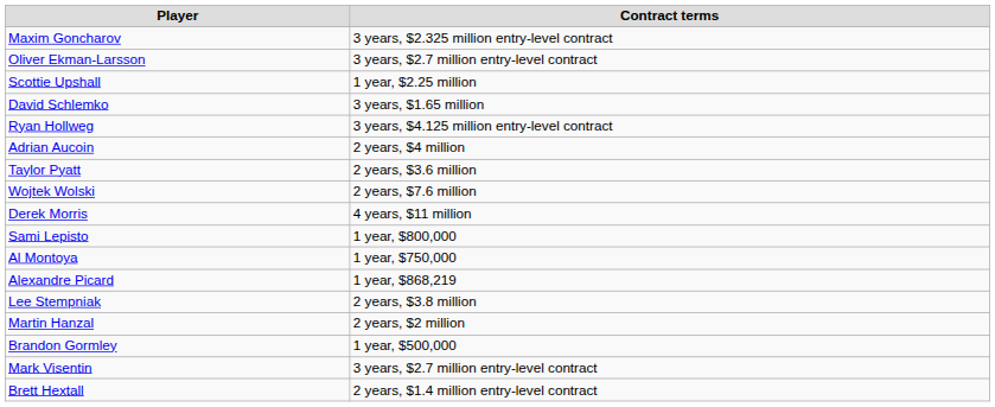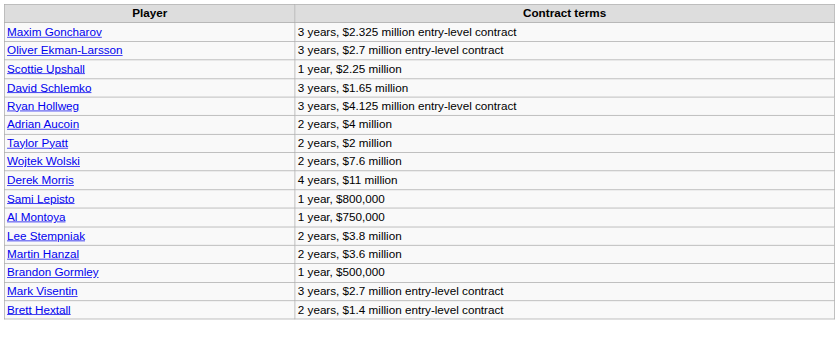 <table class="wikitable" width=90%>
 <tr align="center" bgcolor="#dddddd">
 <td><strong>Player</strong></td>
 <td><strong>Contract terms</strong></td>
 </tr>
 <tr>
 <td><a href='#'>Maxim Goncharov</a></td>
 <td>3 years, $2.325 million entry-level contract</td>
 </tr>
 <tr>
 <td><a href='#'>Oliver Ekman-Larsson</a></td>
 <td>3 years, $2.7 million entry-level contract</td>
 </tr>
 <tr>
 <td><a href='#'>Scottie Upshall</a></td>
 <td>1 year, $2.25 million</td>
 </tr>
 <tr>
 <td><a href='#'>David Schlemko</a></td>
 <td>3 years, $1.65 million</td>
 </tr>
 <tr>
 <td><a href='#'>Ryan Hollweg</a></td>
 <td>3 years, $4.125 million entry-level contract</td>
 </tr>
 <tr>
 <td><a href='#'>Adrian Aucoin</a></td>
 <td>2 years, $4 million</td>
 </tr>
 <tr>
 <td><a href='#'>Taylor Pyatt</a></td>
-<td>2 years, $3.6 million</td>
+<td>2 years, $2 million</td>
 </tr>
 <tr>
 <td><a href='#'>Wojtek Wolski</a></td>
 <td>2 years, $7.6 million</td>
 </tr>
 <tr>
 <td><a href='#'>Derek Morris</a></td>
 <td>4 years, $11 million</td>
 </tr>
 <tr>
 <td><a href='#'>Sami Lepisto</a></td>
 <td>1 year, $800,000</td>
 </tr>
 <tr>
 <td><a href='#'>Al Montoya</a></td>
 <td>1 year, $750,000</td>
 </tr>
 <tr>
-<td><a href='#'>Alexandre Picard</a></td>
-<td>1 year, $868,219</td>
-</tr>
-<tr>
 <td><a href='#'>Lee Stempniak</a></td>
 <td>2 years, $3.8 million</td>
 </tr>
 <tr>
 <td><a href='#'>Martin Hanzal</a></td>
-<td>2 years, $2 million</td>
+<td>2 years, $3.6 million</td>
 </tr>
 <tr>
 <td><a href='#'>Brandon Gormley</a></td>
 <td>1 year, $500,000</td>
 </tr>
 <tr>
 <td><a href='#'>Mark Visentin</a></td>
 <td>3 years, $2.7 million entry-level contract</td>
 </tr>
 <tr>
 <td><a href='#'>Brett Hextall</a></td>
 <td>2 years, $1.4 million entry-level contract</td>
 </tr>
 </table>
